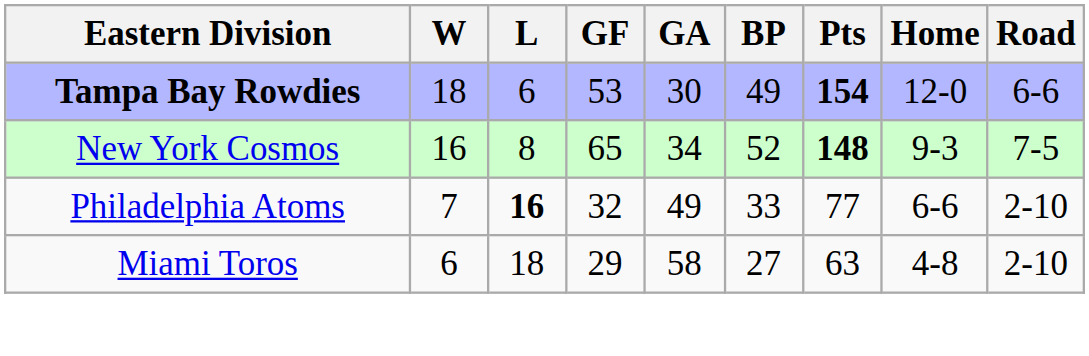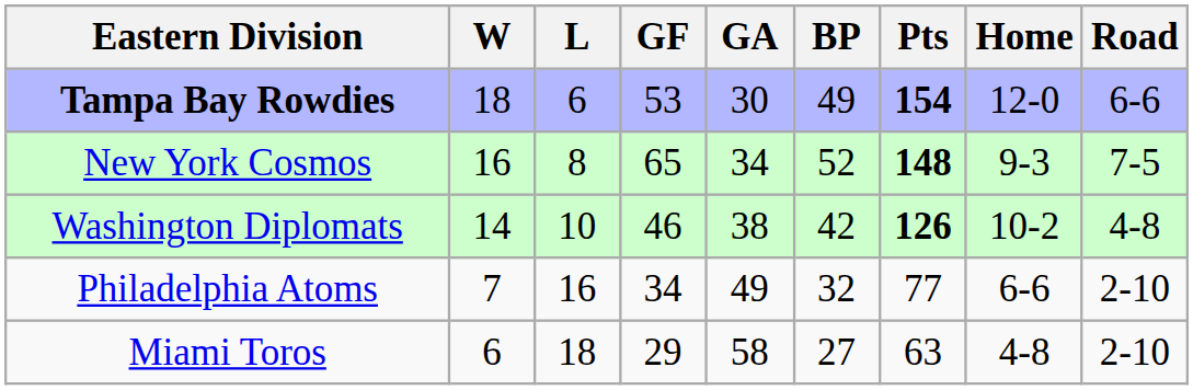 <table class="wikitable"  style="width:470px; font-size:95%; text-align:center;">
 <tr>
 <th style="width:40%;">Eastern Division</th>
 <th style="width:7.5%;">W</th>
 <th style="width:7.5%;">L</th>
 <th style="width:7.5%;">GF</th>
 <th style="width:7.5%;">GA</th>
 <th style="width:7.5%;">BP</th>
 <th style="width:7.5%;">Pts</th>
 <th style="width:7.5%;">Home</th>
 <th style="width:7.5%;">Road</th>
 </tr>
 <tr style="background:#b3b7ff;">
 <td><strong>Tampa Bay Rowdies</strong></td>
 <td>18</td>
 <td>6</td>
 <td>53</td>
 <td>30</td>
 <td>49</td>
 <td><strong>154</strong></td>
 <td>12-0</td>
 <td>6-6</td>
 </tr>
 <tr style="background:#cfc;">
 <td><a href='#'>New York Cosmos</a></td>
 <td>16</td>
 <td>8</td>
 <td>65</td>
 <td>34</td>
 <td>52</td>
 <td><strong>148</strong></td>
 <td>9-3</td>
 <td>7-5</td>
 </tr>
+<tr style="background:#cfc;">
+<td><a href='#'>Washington Diplomats</a></td>
+<td>14</td>
+<td>10</td>
+<td>46</td>
+<td>38</td>
+<td>42</td>
+<td><strong>126</strong></td>
+<td>10-2</td>
+<td>4-8</td>
+</tr>
 <tr>
 <td><a href='#'>Philadelphia Atoms</a></td>
 <td>7</td>
-<td><strong>16</strong></td>
+<td>16</td>
+<td>34</td>
+<td>49</td>
 <td>32</td>
-<td>49</td>
-<td>33</td>
 <td>77</td>
 <td>6-6</td>
 <td>2-10</td>
 </tr>
 <tr>
 <td><a href='#'>Miami Toros</a></td>
 <td>6</td>
 <td>18</td>
 <td>29</td>
 <td>58</td>
 <td>27</td>
 <td>63</td>
 <td>4-8</td>
 <td>2-10</td>
 </tr>
 </table>
